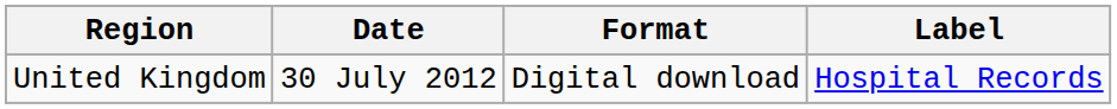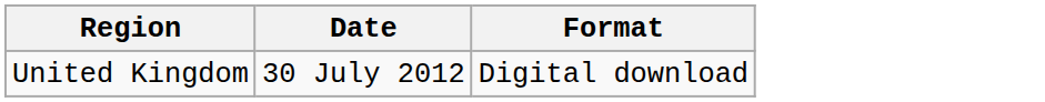 <table class=wikitable>
 <tr>
 <th>Region</th>
 <th>Date</th>
 <th>Format</th>
-<th>Label</th>
 </tr>
 <tr>
 <td>United Kingdom</td>
 <td>30 July 2012</td>
 <td>Digital download</td>
-<td><a href='#'>Hospital Records</a></td>
 </tr>
 </table>
